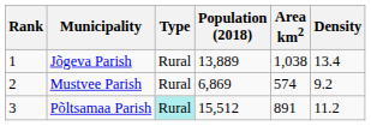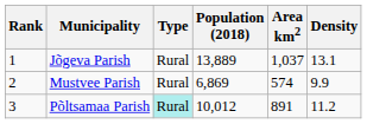 <table class="wikitable sortable">
 <tr>
 <th>Rank</th>
 <th>Municipality</th>
 <th>Type</th>
 <th>Population<br>(2018)</th>
 <th>Area<br>km<sup>2</sup></th>
 <th>Density</th>
 </tr>
 <tr>
 <td>1</td>
 <td><a href='#'>Jõgeva Parish</a></td>
 <td>Rural</td>
 <td>13,889</td>
-<td>1,038</td>
-<td>13.4</td>
+<td>1,037</td>
+<td>13.1</td>
 </tr>
 <tr>
 <td>2</td>
 <td><a href='#'>Mustvee Parish</a></td>
 <td>Rural</td>
 <td>6,869</td>
 <td>574</td>
-<td>9.2</td>
+<td>9.9</td>
 </tr>
 <tr>
 <td>3</td>
 <td><a href='#'>Põltsamaa Parish</a></td>
 <td style="background: paleturquoise;">Rural</td>
-<td>15,512</td>
+<td>10,012</td>
 <td>891</td>
 <td>11.2</td>
 </tr>
 </table>
